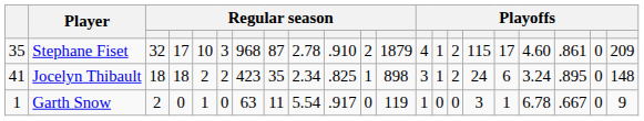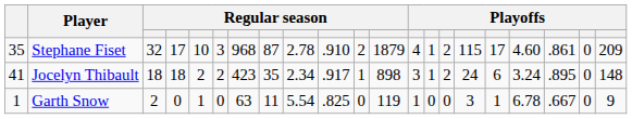 <table class="wikitable plainrowheaders" style="text-align:center;">
 <tr>
 <th scope="col" rowspan="2"></th>
 <th scope="col" rowspan="2">Player</th>
 <th scope=colgroup colspan=10>Regular season</th>
 <th scope=colgroup colspan=9>Playoffs</th>
 </tr>
 <tr>
 <th scope="col"></th>
 <th scope="col"></th>
 <th scope="col"></th>
 <th scope="col"></th>
 <th scope="col"></th>
 <th scope="col"></th>
 <th scope="col"></th>
 <th scope="col"></th>
 <th scope="col"></th>
 <th scope="col"></th>
 <th scope="col"></th>
 <th scope="col"></th>
 <th scope="col"></th>
 <th scope="col"></th>
 <th scope="col"></th>
 <th scope="col"></th>
 <th scope="col"></th>
 <th scope="col"></th>
 <th scope="col"></th>
 </tr>
 <tr>
 <td scope="row">35</td>
 <td align="left"><a href='#'>Stephane Fiset</a></td>
 <td>32</td>
 <td>17</td>
 <td>10</td>
 <td>3</td>
 <td>968</td>
 <td>87</td>
 <td>2.78</td>
 <td>.910</td>
 <td>2</td>
 <td>1879</td>
 <td>4</td>
 <td>1</td>
 <td>2</td>
 <td>115</td>
 <td>17</td>
 <td>4.60</td>
 <td>.861</td>
 <td>0</td>
 <td>209</td>
 </tr>
 <tr>
 <td scope="row">41</td>
 <td align="left"><a href='#'>Jocelyn Thibault</a></td>
 <td>18</td>
 <td>18</td>
 <td>2</td>
 <td>2</td>
 <td>423</td>
 <td>35</td>
 <td>2.34</td>
-<td>.825</td>
+<td>.917</td>
 <td>1</td>
 <td>898</td>
 <td>3</td>
 <td>1</td>
 <td>2</td>
 <td>24</td>
 <td>6</td>
 <td>3.24</td>
 <td>.895</td>
 <td>0</td>
 <td>148</td>
 </tr>
 <tr>
 <td scope="row">1</td>
 <td align="left"><a href='#'>Garth Snow</a></td>
 <td>2</td>
 <td>0</td>
 <td>1</td>
 <td>0</td>
 <td>63</td>
 <td>11</td>
 <td>5.54</td>
-<td>.917</td>
+<td>.825</td>
 <td>0</td>
 <td>119</td>
 <td>1</td>
 <td>0</td>
 <td>0</td>
 <td>3</td>
 <td>1</td>
 <td>6.78</td>
 <td>.667</td>
 <td>0</td>
 <td>9</td>
 </tr>
 </table>
